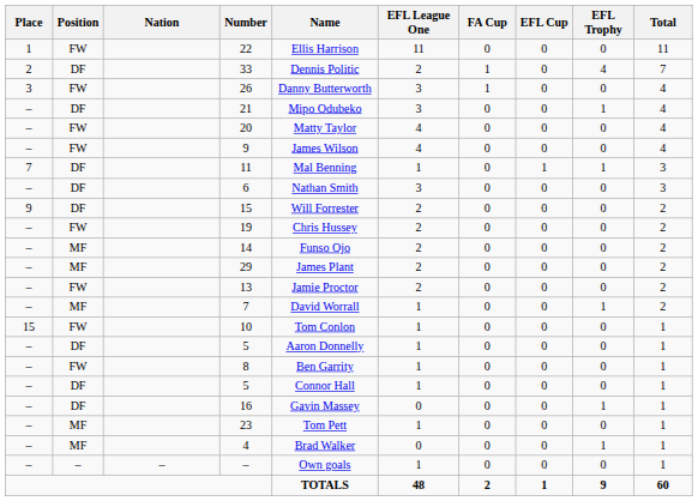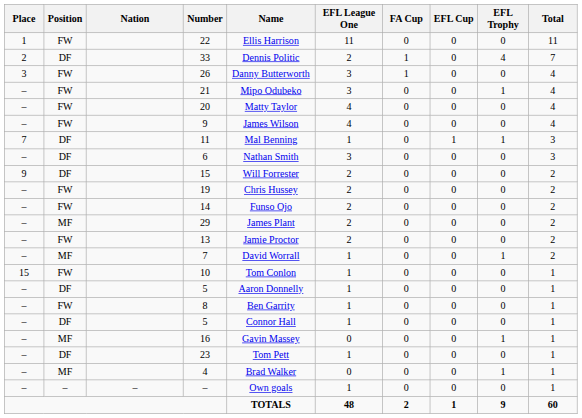 <table class="wikitable" style="font-size: 95%; text-align: center;">
 <tr>
 <th width=60>Place</th>
 <th width=60>Position</th>
 <th width=180>Nation</th>
 <th width=60>Number</th>
 <th width=150>Name</th>
 <th width=115>EFL League One</th>
 <th width=80>FA Cup</th>
 <th width=80>EFL Cup</th>
 <th width=80>EFL Trophy</th>
 <th width=80>Total</th>
 </tr>
 <tr>
 <td>1</td>
 <td>FW</td>
 <td></td>
 <td>22</td>
 <td><a href='#'>Ellis Harrison</a></td>
 <td>11</td>
 <td>0</td>
 <td>0</td>
 <td>0</td>
 <td>11</td>
 </tr>
 <tr>
 <td>2</td>
 <td>DF</td>
 <td></td>
 <td>33</td>
 <td><a href='#'>Dennis Politic</a></td>
 <td>2</td>
 <td>1</td>
 <td>0</td>
 <td>4</td>
 <td>7</td>
 </tr>
 <tr>
 <td>3</td>
 <td>FW</td>
 <td></td>
 <td>26</td>
 <td><a href='#'>Danny Butterworth</a></td>
 <td>3</td>
 <td>1</td>
 <td>0</td>
 <td>0</td>
 <td>4</td>
 </tr>
 <tr>
 <td>–</td>
-<td>DF</td>
+<td>FW</td>
 <td></td>
 <td>21</td>
 <td><a href='#'>Mipo Odubeko</a></td>
 <td>3</td>
 <td>0</td>
 <td>0</td>
 <td>1</td>
 <td>4</td>
 </tr>
 <tr>
 <td>–</td>
 <td>FW</td>
 <td></td>
 <td>20</td>
 <td><a href='#'>Matty Taylor</a></td>
 <td>4</td>
 <td>0</td>
 <td>0</td>
 <td>0</td>
 <td>4</td>
 </tr>
 <tr>
 <td>–</td>
 <td>FW</td>
 <td></td>
 <td>9</td>
 <td><a href='#'>James Wilson</a></td>
 <td>4</td>
 <td>0</td>
 <td>0</td>
 <td>0</td>
 <td>4</td>
 </tr>
 <tr>
 <td>7</td>
 <td>DF</td>
 <td></td>
 <td>11</td>
 <td><a href='#'>Mal Benning</a></td>
 <td>1</td>
 <td>0</td>
 <td>1</td>
 <td>1</td>
 <td>3</td>
 </tr>
 <tr>
 <td>–</td>
 <td>DF</td>
 <td></td>
 <td>6</td>
 <td><a href='#'>Nathan Smith</a></td>
 <td>3</td>
 <td>0</td>
 <td>0</td>
 <td>0</td>
 <td>3</td>
 </tr>
 <tr>
 <td>9</td>
 <td>DF</td>
 <td></td>
 <td>15</td>
 <td><a href='#'>Will Forrester</a></td>
 <td>2</td>
 <td>0</td>
 <td>0</td>
 <td>0</td>
 <td>2</td>
 </tr>
 <tr>
 <td>–</td>
 <td>FW</td>
 <td></td>
 <td>19</td>
 <td><a href='#'>Chris Hussey</a></td>
 <td>2</td>
 <td>0</td>
 <td>0</td>
 <td>0</td>
 <td>2</td>
 </tr>
 <tr>
 <td>–</td>
-<td>MF</td>
+<td>FW</td>
 <td></td>
 <td>14</td>
 <td><a href='#'>Funso Ojo</a></td>
 <td>2</td>
 <td>0</td>
 <td>0</td>
 <td>0</td>
 <td>2</td>
 </tr>
 <tr>
 <td>–</td>
 <td>MF</td>
 <td></td>
 <td>29</td>
 <td><a href='#'>James Plant</a></td>
 <td>2</td>
 <td>0</td>
 <td>0</td>
 <td>0</td>
 <td>2</td>
 </tr>
 <tr>
 <td>–</td>
 <td>FW</td>
 <td></td>
 <td>13</td>
 <td><a href='#'>Jamie Proctor</a></td>
 <td>2</td>
 <td>0</td>
 <td>0</td>
 <td>0</td>
 <td>2</td>
 </tr>
 <tr>
 <td>–</td>
 <td>MF</td>
 <td></td>
 <td>7</td>
 <td><a href='#'>David Worrall</a></td>
 <td>1</td>
 <td>0</td>
 <td>0</td>
 <td>1</td>
 <td>2</td>
 </tr>
 <tr>
 <td>15</td>
 <td>FW</td>
 <td></td>
 <td>10</td>
 <td><a href='#'>Tom Conlon</a></td>
 <td>1</td>
 <td>0</td>
 <td>0</td>
 <td>0</td>
 <td>1</td>
 </tr>
 <tr>
 <td>–</td>
 <td>DF</td>
 <td></td>
 <td>5</td>
 <td><a href='#'>Aaron Donnelly</a></td>
 <td>1</td>
 <td>0</td>
 <td>0</td>
 <td>0</td>
 <td>1</td>
 </tr>
 <tr>
 <td>–</td>
 <td>FW</td>
 <td></td>
 <td>8</td>
 <td><a href='#'>Ben Garrity</a></td>
 <td>1</td>
 <td>0</td>
 <td>0</td>
 <td>0</td>
 <td>1</td>
 </tr>
 <tr>
 <td>–</td>
 <td>DF</td>
 <td></td>
 <td>5</td>
 <td><a href='#'>Connor Hall</a></td>
 <td>1</td>
 <td>0</td>
 <td>0</td>
 <td>0</td>
 <td>1</td>
 </tr>
 <tr>
 <td>–</td>
-<td>DF</td>
+<td>MF</td>
 <td></td>
 <td>16</td>
 <td><a href='#'>Gavin Massey</a></td>
 <td>0</td>
 <td>0</td>
 <td>0</td>
 <td>1</td>
 <td>1</td>
 </tr>
 <tr>
 <td>–</td>
-<td>MF</td>
+<td>DF</td>
 <td></td>
 <td>23</td>
 <td><a href='#'>Tom Pett</a></td>
 <td>1</td>
 <td>0</td>
 <td>0</td>
 <td>0</td>
 <td>1</td>
 </tr>
 <tr>
 <td>–</td>
 <td>MF</td>
 <td></td>
 <td>4</td>
 <td><a href='#'>Brad Walker</a></td>
 <td>0</td>
 <td>0</td>
 <td>0</td>
 <td>1</td>
 <td>1</td>
 </tr>
 <tr>
 <td>–</td>
 <td>–</td>
 <td>–</td>
 <td>–</td>
 <td><a href='#'>Own goals</a></td>
 <td>1</td>
 <td>0</td>
 <td>0</td>
 <td>0</td>
 <td>1</td>
 </tr>
 <tr>
 <td colspan="4"></td>
 <td><strong>TOTALS</strong></td>
 <td><strong>48</strong></td>
 <td><strong>2</strong></td>
 <td><strong>1</strong></td>
 <td><strong>9</strong></td>
 <td><strong>60</strong></td>
 </tr>
 </table>
